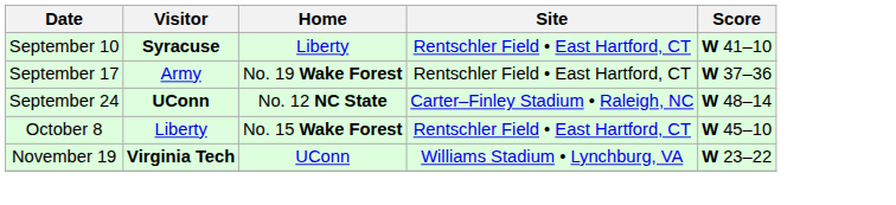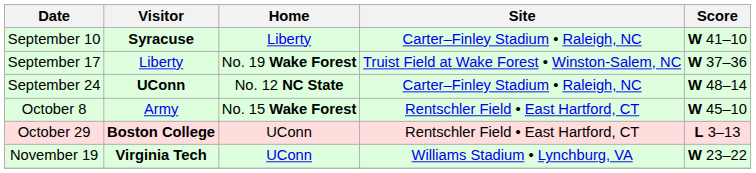 <table class="wikitable" style="text-align:center">
 <tr>
 <th>Date</th>
 <th>Visitor</th>
 <th>Home</th>
 <th>Site</th>
 <th>Score</th>
 </tr>
 <tr style="background:#DDFFDD;">
 <td>September 10</td>
 <td><strong>Syracuse</strong></td>
 <td><a href='#'>Liberty</a></td>
-<td><a href='#'>Rentschler Field</a> • <a href='#'>East Hartford, CT</a></td>
+<td><a href='#'>Carter–Finley Stadium</a> • <a href='#'>Raleigh, NC</a></td>
 <td><strong>W</strong> 41–10</td>
 </tr>
 <tr style="background:#DDFFDD;">
 <td>September 17</td>
-<td><a href='#'>Army</a></td>
+<td><a href='#'>Liberty</a></td>
 <td>No. 19 <strong>Wake Forest</strong></td>
-<td>Rentschler Field • East Hartford, CT</td>
+<td><a href='#'>Truist Field at Wake Forest</a> • <a href='#'>Winston-Salem, NC</a></td>
 <td><strong>W</strong> 37–36</td>
 </tr>
 <tr style="background:#DDFFDD;">
 <td>September 24</td>
 <td><strong>UConn</strong></td>
 <td>No. 12 <strong>NC State</strong></td>
 <td><a href='#'>Carter–Finley Stadium</a> • <a href='#'>Raleigh, NC</a></td>
 <td><strong>W</strong> 48–14</td>
 </tr>
 <tr style="background:#DDFFDD;">
 <td>October 8</td>
-<td><a href='#'>Liberty</a></td>
+<td><a href='#'>Army</a></td>
 <td>No. 15 <strong>Wake Forest</strong></td>
 <td><a href='#'>Rentschler Field</a> • <a href='#'>East Hartford, CT</a></td>
 <td><strong>W</strong> 45–10</td>
+</tr>
+<tr style="background:#FFDDDD;">
+<td>October 29</td>
+<td><strong>Boston College</strong></td>
+<td>UConn</td>
+<td>Rentschler Field • East Hartford, CT</td>
+<td><strong>L</strong> 3–13</td>
 </tr>
 <tr style="background:#DDFFDD;">
 <td>November 19</td>
 <td><strong>Virginia Tech</strong></td>
 <td><a href='#'>UConn</a></td>
 <td><a href='#'>Williams Stadium</a> • <a href='#'>Lynchburg, VA</a></td>
 <td><strong>W</strong> 23–22</td>
 </tr>
 <tr>
 </tr>
 </table>
